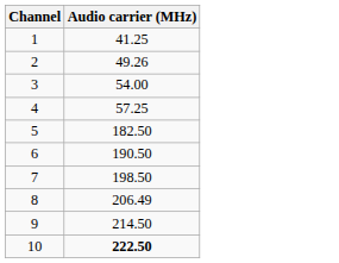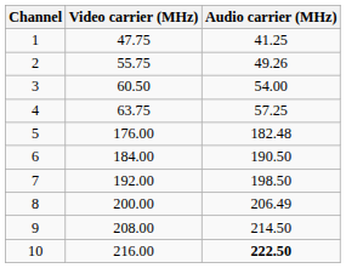 <table class="wikitable" style="text-align: center; border-collapse:collapse">
 <tr>
 <th>Channel</th>
+<th>Video carrier (MHz)</th>
 <th>Audio carrier (MHz)</th>
 </tr>
 <tr>
 <td>1</td>
+<td>47.75</td>
 <td>41.25</td>
 </tr>
 <tr>
 <td>2</td>
+<td>55.75</td>
 <td>49.26</td>
 </tr>
 <tr>
 <td>3</td>
+<td>60.50</td>
 <td>54.00</td>
 </tr>
 <tr>
 <td>4</td>
+<td>63.75</td>
 <td>57.25</td>
 </tr>
 <tr>
 <td>5</td>
-<td>182.50</td>
+<td>176.00</td>
+<td>182.48</td>
 </tr>
 <tr>
 <td>6</td>
+<td>184.00</td>
 <td>190.50</td>
 </tr>
 <tr>
 <td>7</td>
+<td>192.00</td>
 <td>198.50</td>
 </tr>
 <tr>
 <td>8</td>
+<td>200.00</td>
 <td>206.49</td>
 </tr>
 <tr>
 <td>9</td>
+<td>208.00</td>
 <td>214.50</td>
 </tr>
 <tr>
 <td>10</td>
+<td>216.00</td>
 <td><strong>222.50</strong></td>
 </tr>
 </table>
